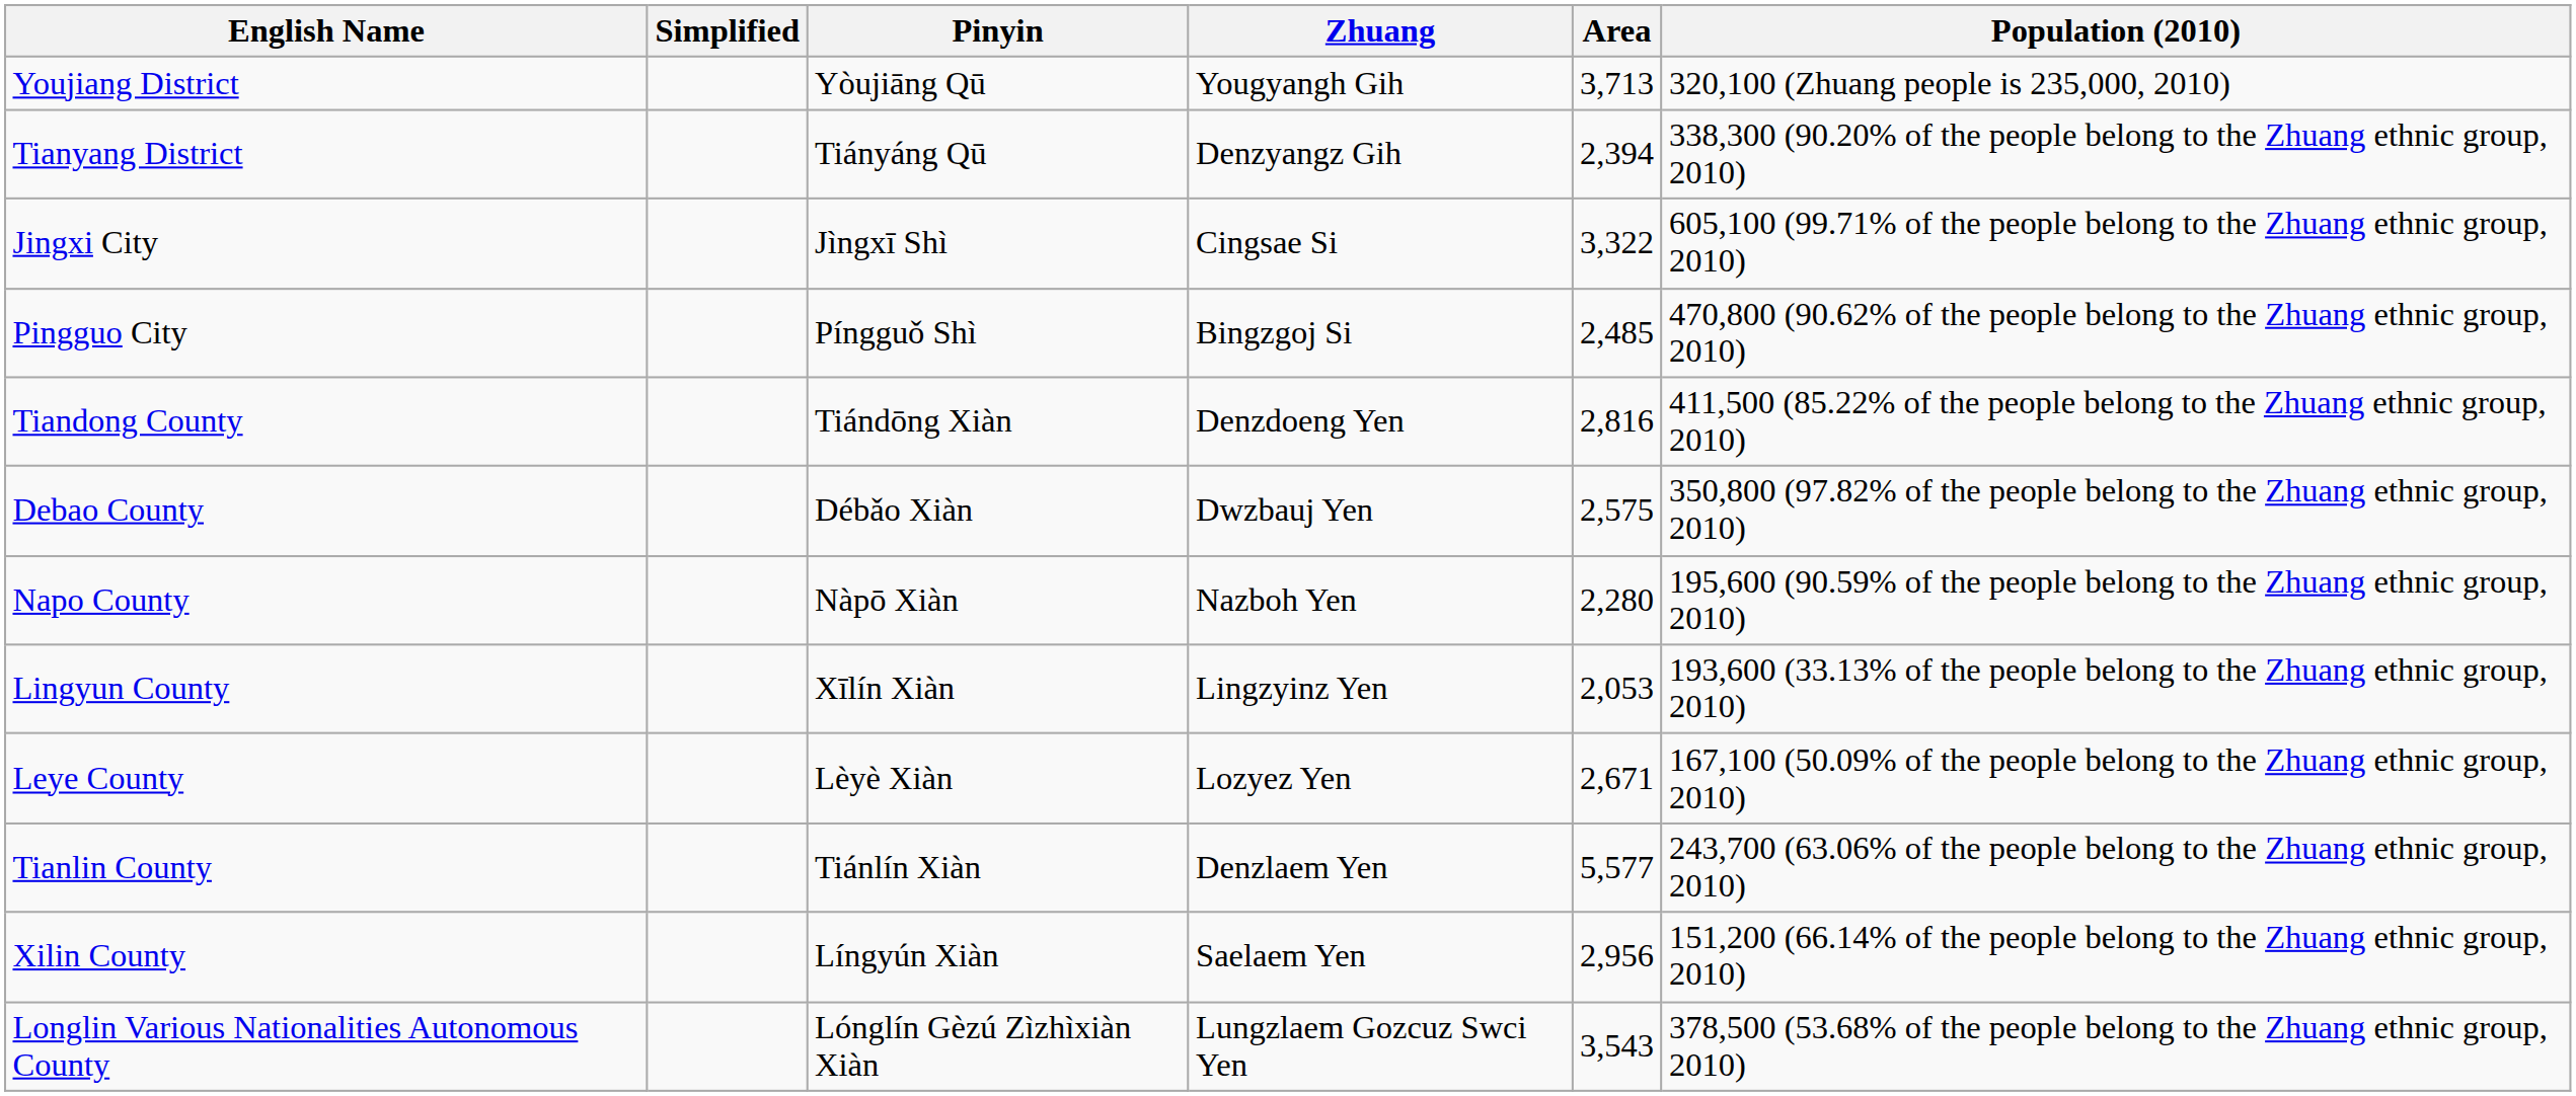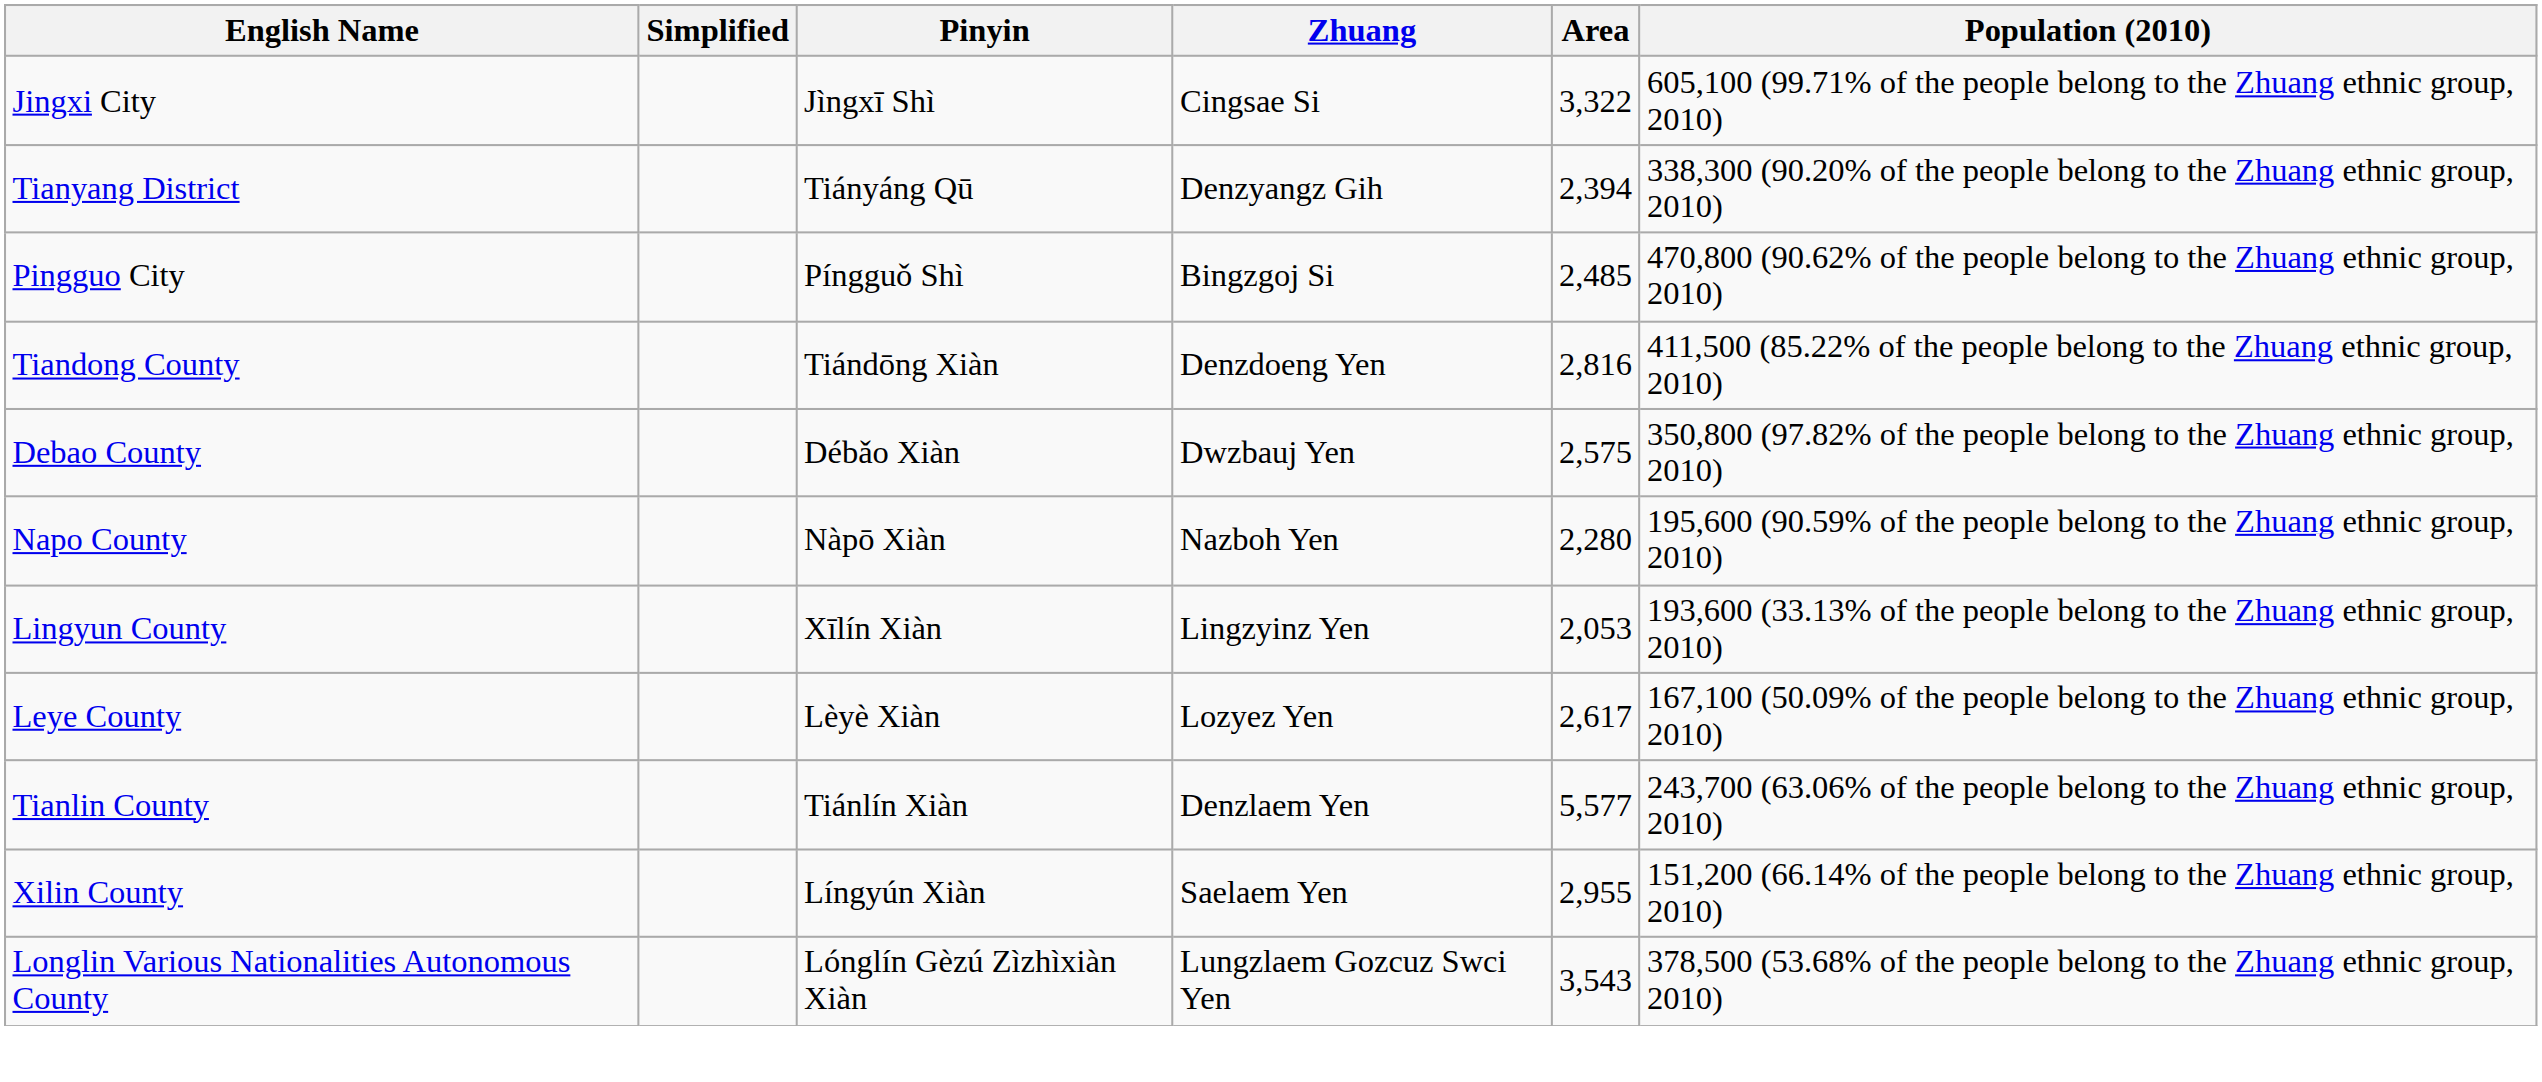 <table class="wikitable sortable">
 <tr>
 <th>English Name</th>
 <th>Simplified</th>
 <th>Pinyin</th>
 <th><a href='#'>Zhuang</a></th>
 <th>Area</th>
 <th>Population (2010)</th>
 </tr>
 <tr>
-<td><a href='#'>Youjiang District</a></td>
+<td><a href='#'>Jingxi</a> City</td>
 <td></td>
-<td>Yòujiāng Qū</td>
-<td>Yougyangh Gih</td>
-<td>3,713</td>
-<td>320,100 (Zhuang people is 235,000, 2010)</td>
+<td>Jìngxī Shì</td>
+<td>Cingsae Si</td>
+<td>3,322</td>
+<td>605,100 (99.71% of the people belong to the <a href='#'>Zhuang</a> ethnic group, 2010)</td>
 </tr>
 <tr>
 <td><a href='#'>Tianyang District</a></td>
 <td></td>
 <td>Tiányáng Qū</td>
 <td>Denzyangz Gih</td>
 <td>2,394</td>
 <td>338,300 (90.20% of the people belong to the <a href='#'>Zhuang</a> ethnic group, 2010)</td>
-</tr>
-<tr>
-<td><a href='#'>Jingxi</a> City</td>
-<td></td>
-<td>Jìngxī Shì</td>
-<td>Cingsae Si</td>
-<td>3,322</td>
-<td>605,100 (99.71% of the people belong to the <a href='#'>Zhuang</a> ethnic group, 2010)</td>
 </tr>
 <tr>
 <td><a href='#'>Pingguo</a> City</td>
 <td></td>
 <td>Píngguǒ Shì</td>
 <td>Bingzgoj Si</td>
 <td>2,485</td>
 <td>470,800 (90.62% of the people belong to the <a href='#'>Zhuang</a> ethnic group, 2010)</td>
 </tr>
 <tr>
 <td><a href='#'>Tiandong County</a></td>
 <td></td>
 <td>Tiándōng Xiàn</td>
 <td>Denzdoeng Yen</td>
 <td>2,816</td>
 <td>411,500 (85.22% of the people belong to the <a href='#'>Zhuang</a> ethnic group, 2010)</td>
 </tr>
 <tr>
 <td><a href='#'>Debao County</a></td>
 <td></td>
 <td>Débǎo Xiàn</td>
 <td>Dwzbauj Yen</td>
 <td>2,575</td>
 <td>350,800 (97.82% of the people belong to the <a href='#'>Zhuang</a> ethnic group, 2010)</td>
 </tr>
 <tr>
 <td><a href='#'>Napo County</a></td>
 <td></td>
 <td>Nàpō Xiàn</td>
 <td>Nazboh Yen</td>
 <td>2,280</td>
 <td>195,600 (90.59% of the people belong to the <a href='#'>Zhuang</a> ethnic group, 2010)</td>
 </tr>
 <tr>
 <td><a href='#'>Lingyun County</a></td>
 <td></td>
 <td>Xīlín Xiàn</td>
 <td>Lingzyinz Yen</td>
 <td>2,053</td>
 <td>193,600 (33.13% of the people belong to the <a href='#'>Zhuang</a> ethnic group, 2010)</td>
 </tr>
 <tr>
 <td><a href='#'>Leye County</a></td>
 <td></td>
 <td>Lèyè Xiàn</td>
 <td>Lozyez Yen</td>
-<td>2,671</td>
+<td>2,617</td>
 <td>167,100 (50.09% of the people belong to the <a href='#'>Zhuang</a> ethnic group, 2010)</td>
 </tr>
 <tr>
 <td><a href='#'>Tianlin County</a></td>
 <td></td>
 <td>Tiánlín Xiàn</td>
 <td>Denzlaem Yen</td>
 <td>5,577</td>
 <td>243,700 (63.06% of the people belong to the <a href='#'>Zhuang</a> ethnic group, 2010)</td>
 </tr>
 <tr>
 <td><a href='#'>Xilin County</a></td>
 <td></td>
 <td>Língyún Xiàn</td>
 <td>Saelaem Yen</td>
-<td>2,956</td>
+<td>2,955</td>
 <td>151,200 (66.14% of the people belong to the <a href='#'>Zhuang</a> ethnic group, 2010)</td>
 </tr>
 <tr>
 <td><a href='#'>Longlin Various Nationalities Autonomous County</a></td>
 <td></td>
 <td>Lónglín Gèzú Zìzhìxiàn Xiàn</td>
 <td>Lungzlaem  Gozcuz Swci Yen</td>
 <td>3,543</td>
 <td>378,500 (53.68% of the people belong to the <a href='#'>Zhuang</a> ethnic group, 2010)</td>
 </tr>
 </table>
